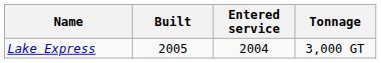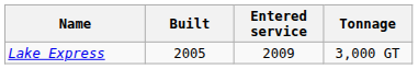 <table class="wikitable sortable" border="1">
 <tr>
 <th scope="col" width="130pt" class="unsortable">Name</th>
 <th scope="col" width="80pt" class="unsortable">Built</th>
 <th scope="col" width="80pt" class="unsortable">Entered service</th>
 <th scope="col" width="80pt" class="unsortable">Tonnage</th>
 </tr>
 <tr>
 <td><a href='#'><em>Lake Express</em></a></td>
 <td align="Center">2005</td>
-<td align="Center">2004</td>
+<td align="Center">2009</td>
 <td align="Center">3,000 GT</td>
 </tr>
 </table>
